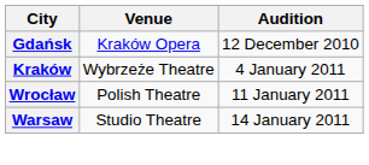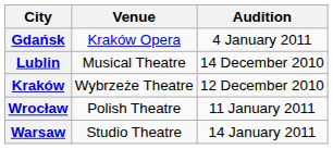 <table class="wikitable" style="font-size:90%; text-align:center">
 <tr>
 <th>City</th>
 <th>Venue</th>
 <th>Audition</th>
 </tr>
 <tr>
 <th><a href='#'>Gdańsk</a></th>
 <td><a href='#'>Kraków Opera</a></td>
-<td>12 December 2010</td>
+<td>4 January 2011</td>
+</tr>
+<tr>
+<th><a href='#'>Lublin</a></th>
+<td>Musical Theatre</td>
+<td>14 December 2010</td>
 </tr>
 <tr>
 <th><a href='#'>Kraków</a></th>
 <td>Wybrzeże Theatre</td>
-<td>4 January 2011</td>
+<td>12 December 2010</td>
 </tr>
 <tr>
 <th><a href='#'>Wrocław</a></th>
 <td>Polish Theatre</td>
 <td>11 January 2011</td>
 </tr>
 <tr>
 <th><a href='#'>Warsaw</a></th>
 <td>Studio Theatre</td>
 <td>14 January 2011</td>
 </tr>
 </table>
